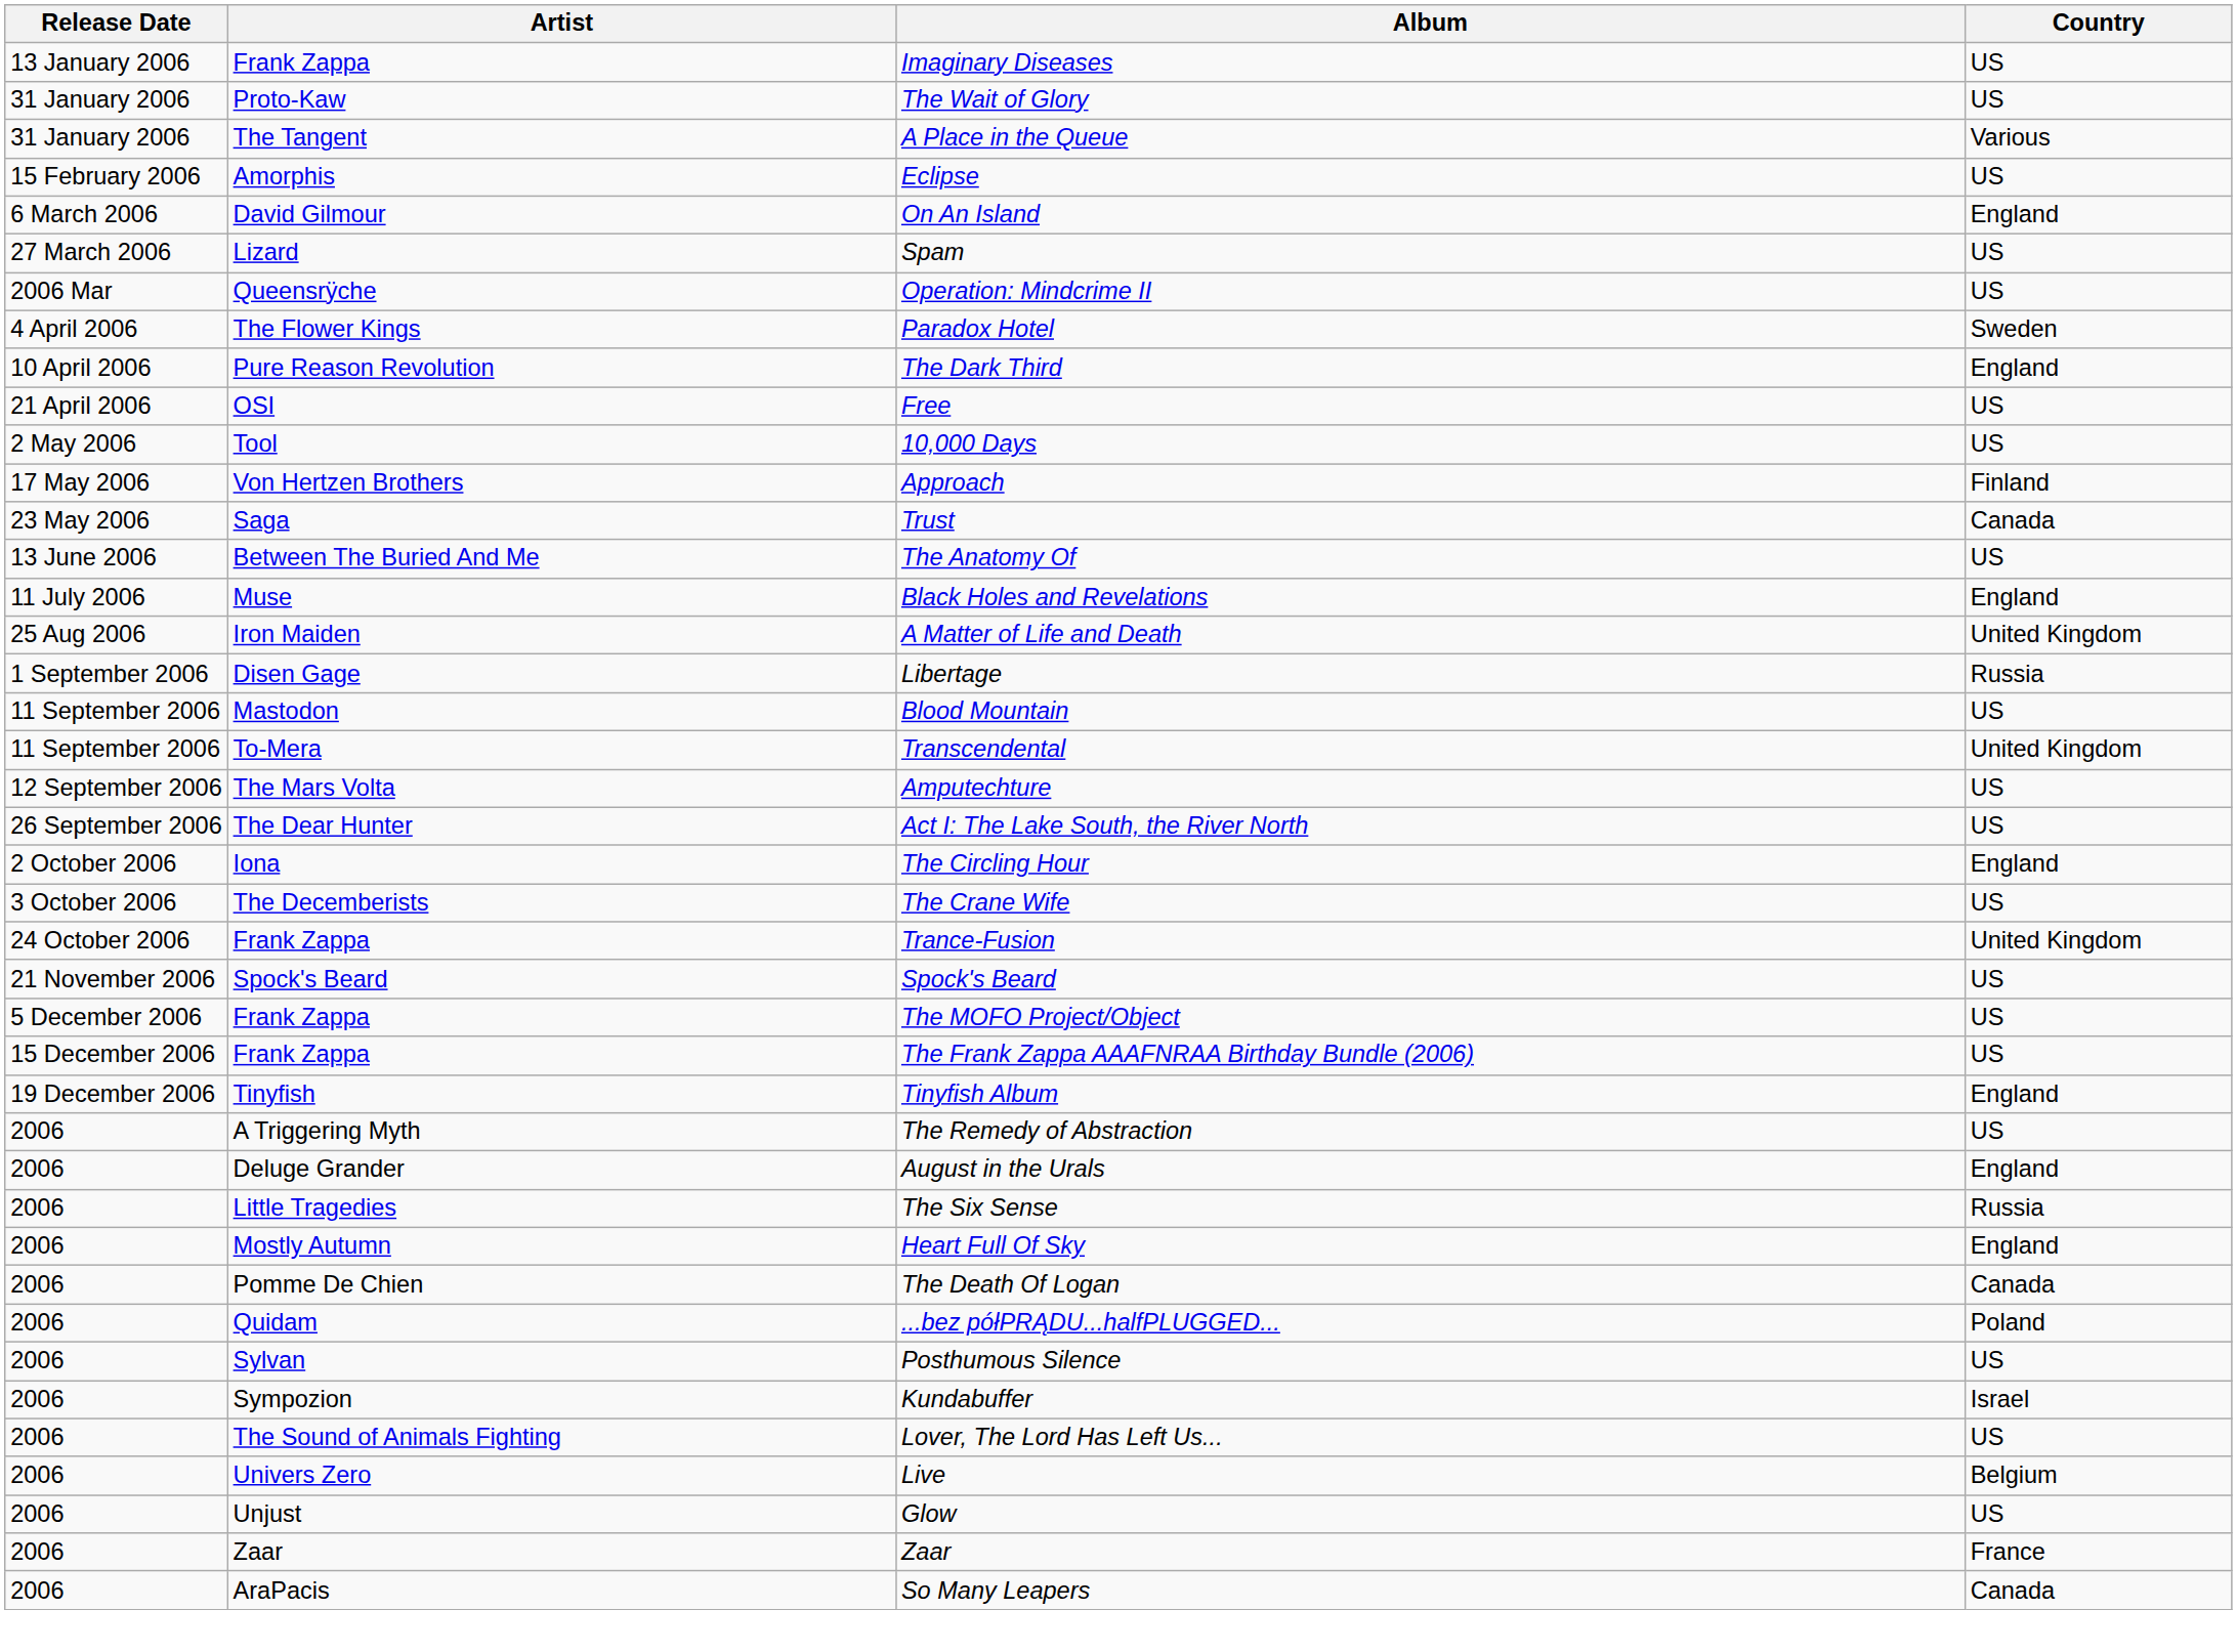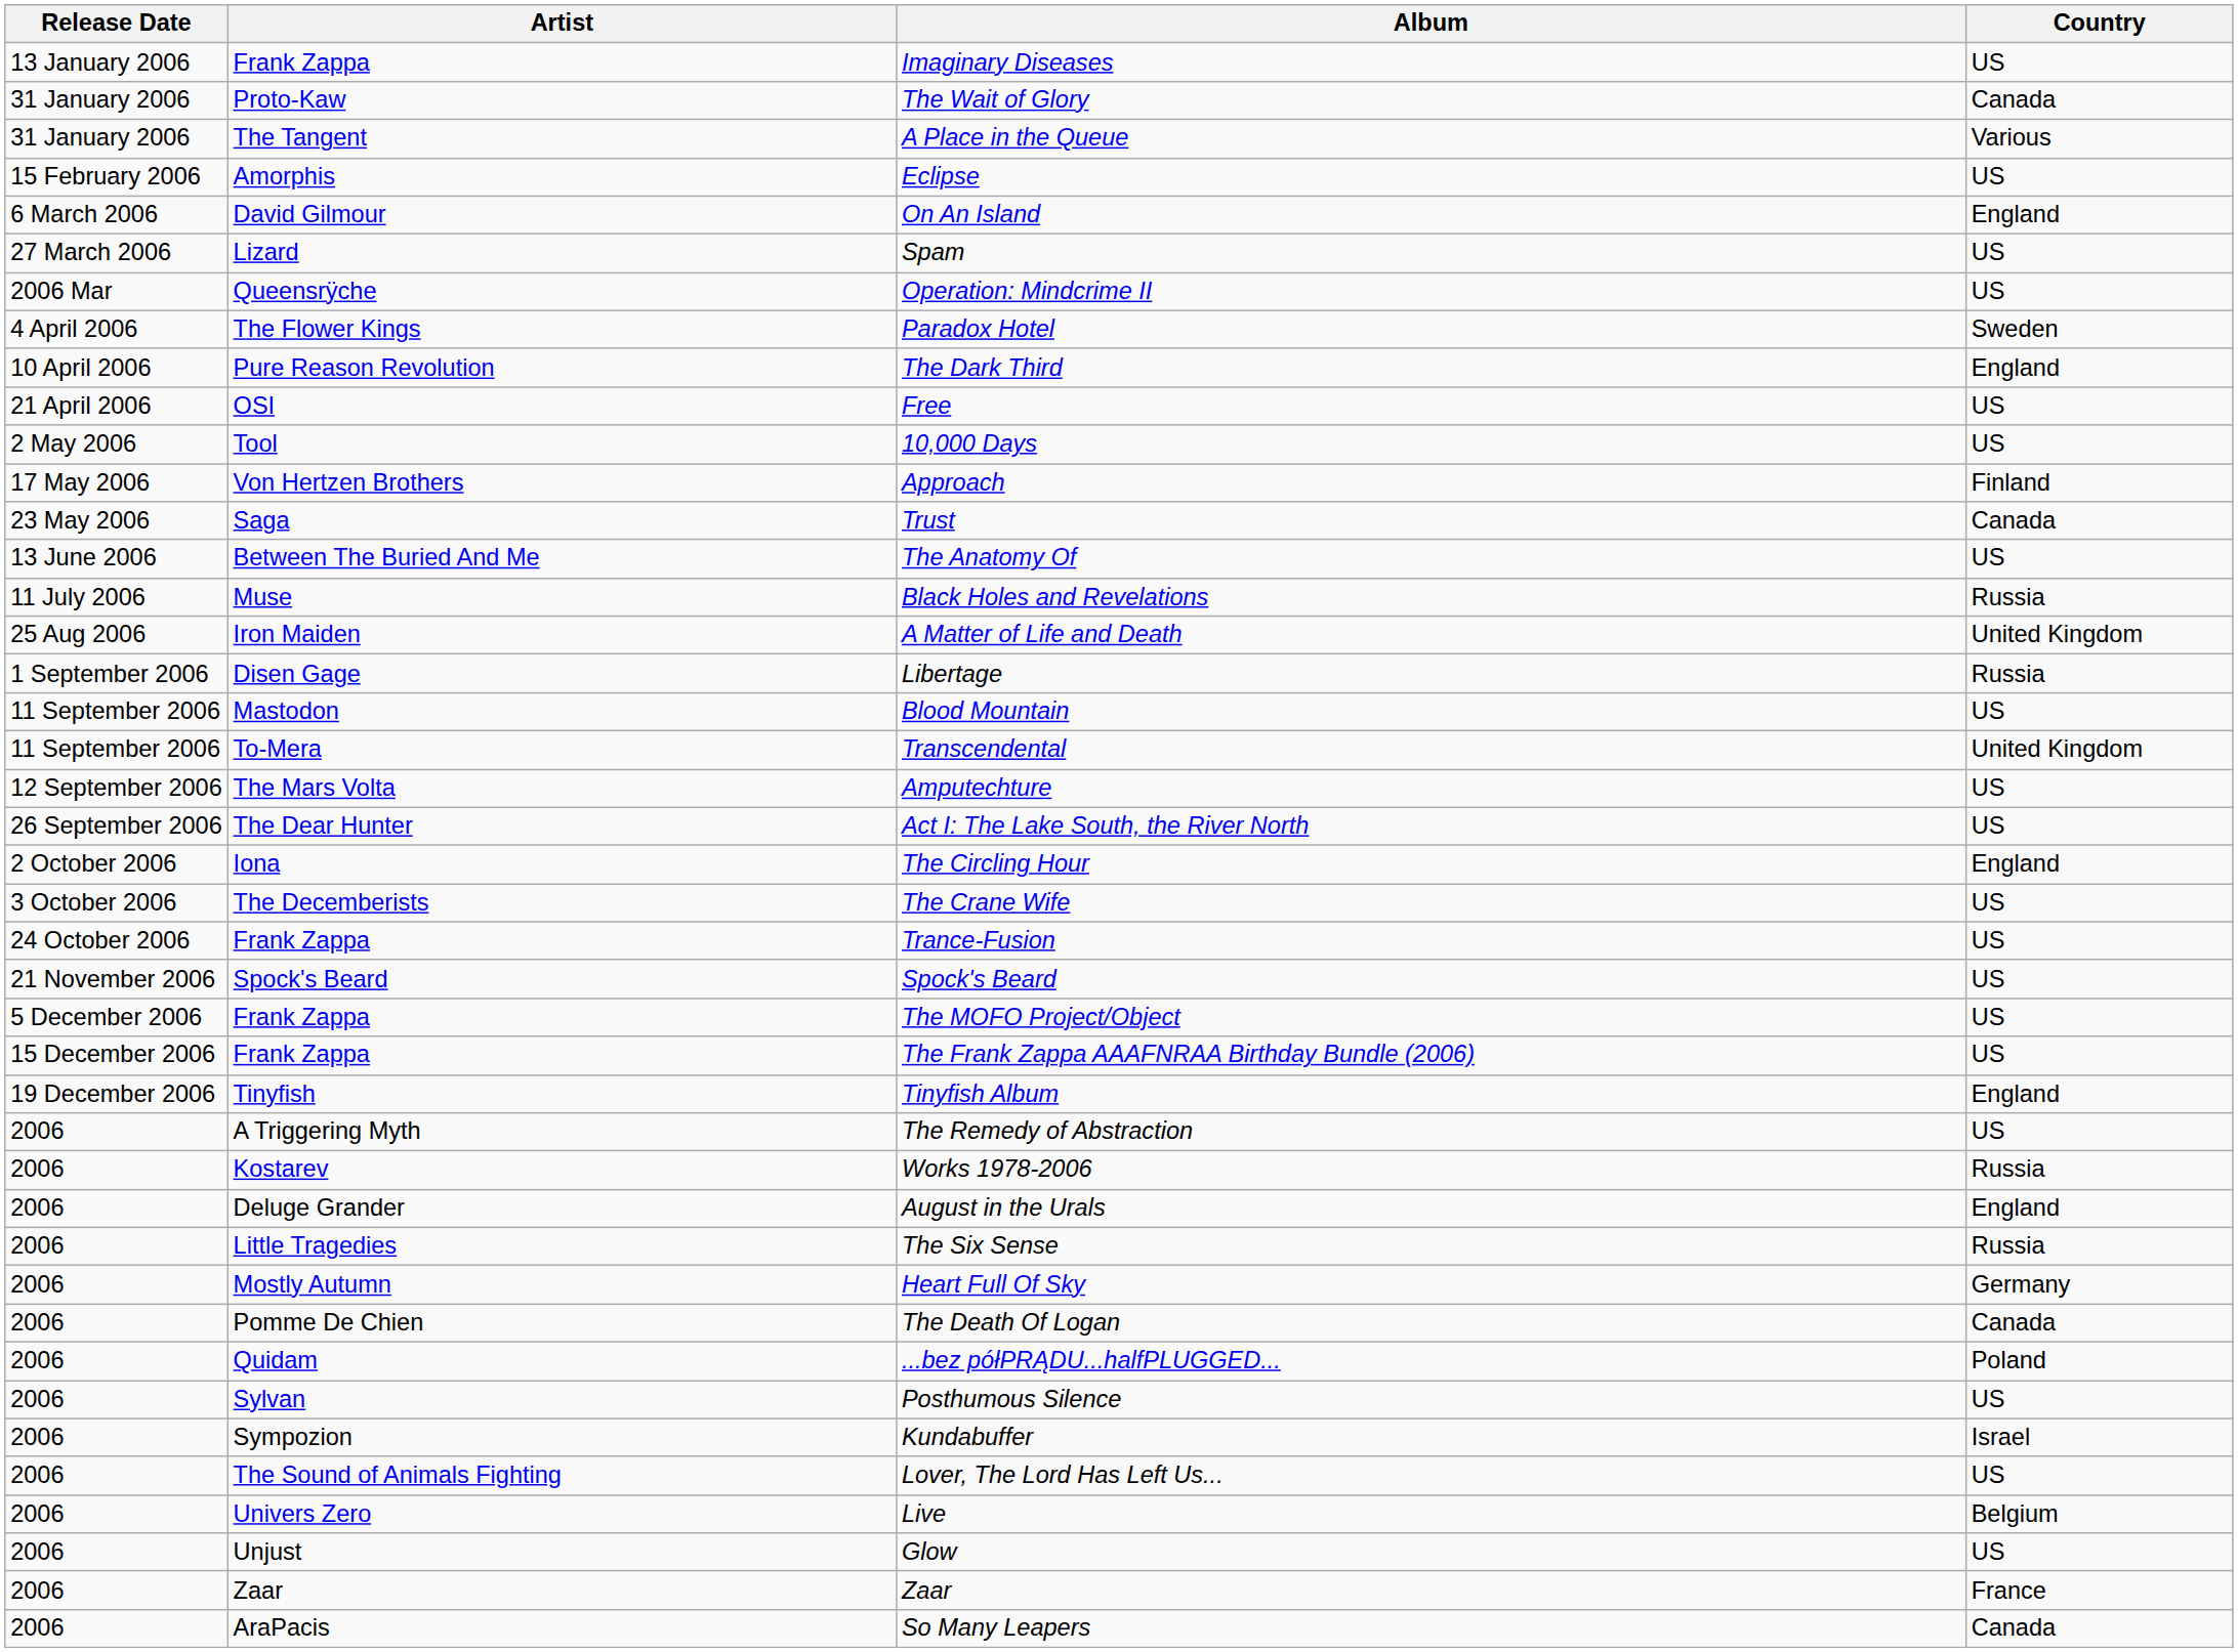 <table class="wikitable">
 <tr>
 <th align=center width="10%">Release Date</th>
 <th align=center width="30%">Artist</th>
 <th align=center width="48%">Album</th>
 <th align=center width="12%">Country</th>
 </tr>
 <tr>
 <td>13 January 2006</td>
 <td><a href='#'>Frank Zappa</a></td>
 <td><em><a href='#'>Imaginary Diseases</a></em></td>
 <td>US</td>
 </tr>
 <tr>
 <td>31 January 2006</td>
 <td><a href='#'>Proto-Kaw</a></td>
 <td><em><a href='#'>The Wait of Glory</a></em></td>
-<td>US</td>
+<td>Canada</td>
 </tr>
 <tr>
 <td>31 January 2006</td>
 <td><a href='#'>The Tangent</a></td>
 <td><em><a href='#'>A Place in the Queue</a></em></td>
 <td>Various</td>
 </tr>
 <tr>
 <td>15 February 2006</td>
 <td><a href='#'>Amorphis</a></td>
 <td><em><a href='#'>Eclipse</a></em></td>
 <td>US</td>
 </tr>
 <tr>
 <td>6 March 2006</td>
 <td><a href='#'>David Gilmour</a></td>
 <td><em><a href='#'>On An Island</a></em></td>
 <td>England</td>
 </tr>
 <tr>
 <td>27 March 2006</td>
 <td><a href='#'>Lizard</a></td>
 <td><em>Spam</em></td>
 <td>US</td>
 </tr>
 <tr>
 <td>2006 Mar</td>
 <td><a href='#'>Queensrÿche</a></td>
 <td><em><a href='#'>Operation: Mindcrime II</a></em></td>
 <td>US</td>
 </tr>
 <tr>
 <td>4 April 2006</td>
 <td><a href='#'>The Flower Kings</a></td>
 <td><em><a href='#'>Paradox Hotel</a></em></td>
 <td>Sweden</td>
 </tr>
 <tr>
 <td>10 April 2006</td>
 <td><a href='#'>Pure Reason Revolution</a></td>
 <td><em><a href='#'>The Dark Third</a></em></td>
 <td>England</td>
 </tr>
 <tr>
 <td>21 April 2006</td>
 <td><a href='#'>OSI</a></td>
 <td><em><a href='#'>Free</a></em></td>
 <td>US</td>
 </tr>
 <tr>
 <td>2 May 2006</td>
 <td><a href='#'>Tool</a></td>
 <td><em><a href='#'>10,000 Days</a></em></td>
 <td>US</td>
 </tr>
 <tr>
 <td>17 May 2006</td>
 <td><a href='#'>Von Hertzen Brothers</a></td>
 <td><em><a href='#'>Approach</a></em></td>
 <td>Finland</td>
 </tr>
 <tr>
 <td>23 May 2006</td>
 <td><a href='#'>Saga</a></td>
 <td><em><a href='#'>Trust</a></em></td>
 <td>Canada</td>
 </tr>
 <tr>
 <td>13 June 2006</td>
 <td><a href='#'>Between The Buried And Me</a></td>
 <td><em><a href='#'>The Anatomy Of</a></em></td>
 <td>US</td>
 </tr>
 <tr>
 <td>11 July 2006</td>
 <td><a href='#'>Muse</a></td>
 <td><em><a href='#'>Black Holes and Revelations</a></em></td>
-<td>England</td>
+<td>Russia</td>
 </tr>
 <tr>
 <td>25 Aug 2006</td>
 <td><a href='#'>Iron Maiden</a></td>
 <td><em><a href='#'>A Matter of Life and Death</a></em></td>
 <td>United Kingdom</td>
 </tr>
 <tr>
 <td>1 September 2006</td>
 <td><a href='#'>Disen Gage</a></td>
 <td><em>Libertage</em></td>
 <td>Russia</td>
 </tr>
 <tr>
 <td>11 September 2006</td>
 <td><a href='#'>Mastodon</a></td>
 <td><em><a href='#'>Blood Mountain</a></em></td>
 <td>US</td>
 </tr>
 <tr>
 <td>11 September 2006</td>
 <td><a href='#'>To-Mera</a></td>
 <td><em><a href='#'>Transcendental</a></em></td>
 <td>United Kingdom</td>
 </tr>
 <tr>
 <td>12 September 2006</td>
 <td><a href='#'>The Mars Volta</a></td>
 <td><em><a href='#'>Amputechture</a></em></td>
 <td>US</td>
 </tr>
 <tr>
 <td>26 September 2006</td>
 <td><a href='#'>The Dear Hunter</a></td>
 <td><em><a href='#'>Act I: The Lake South, the River North</a></em></td>
 <td>US</td>
 </tr>
 <tr>
 <td>2 October 2006</td>
 <td><a href='#'>Iona</a></td>
 <td><em><a href='#'>The Circling Hour</a></em></td>
 <td>England</td>
 </tr>
 <tr>
 <td>3 October 2006</td>
 <td><a href='#'>The Decemberists</a></td>
 <td><em><a href='#'>The Crane Wife</a></em></td>
 <td>US</td>
 </tr>
 <tr>
 <td>24 October 2006</td>
 <td><a href='#'>Frank Zappa</a></td>
 <td><em><a href='#'>Trance-Fusion</a></em></td>
-<td>United Kingdom</td>
+<td>US</td>
 </tr>
 <tr>
 <td>21 November 2006</td>
 <td><a href='#'>Spock's Beard</a></td>
 <td><em><a href='#'>Spock's Beard</a></em></td>
 <td>US</td>
 </tr>
 <tr>
 <td>5 December 2006</td>
 <td><a href='#'>Frank Zappa</a></td>
 <td><em><a href='#'>The MOFO Project/Object</a></em></td>
 <td>US</td>
 </tr>
 <tr>
 <td>15 December 2006</td>
 <td><a href='#'>Frank Zappa</a></td>
 <td><em><a href='#'>The Frank Zappa AAAFNRAA Birthday Bundle (2006)</a></em></td>
 <td>US</td>
 </tr>
 <tr>
 <td>19 December 2006</td>
 <td><a href='#'>Tinyfish</a></td>
 <td><em><a href='#'>Tinyfish Album</a></em></td>
 <td>England</td>
 </tr>
 <tr>
 <td>2006</td>
 <td>A Triggering Myth</td>
 <td><em>The Remedy of Abstraction</em></td>
 <td>US</td>
 </tr>
 <tr>
 <td>2006</td>
+<td><a href='#'>Kostarev</a></td>
+<td><em>Works 1978-2006</em></td>
+<td>Russia</td>
+</tr>
+<tr>
+<td>2006</td>
 <td>Deluge Grander</td>
 <td><em>August in the Urals</em></td>
 <td>England</td>
 </tr>
 <tr>
 <td>2006</td>
 <td><a href='#'>Little Tragedies</a></td>
 <td><em>The Six Sense</em></td>
 <td>Russia</td>
 </tr>
 <tr>
 <td>2006</td>
 <td><a href='#'>Mostly Autumn</a></td>
 <td><em><a href='#'>Heart Full Of Sky</a></em></td>
-<td>England</td>
+<td>Germany</td>
 </tr>
 <tr>
 <td>2006</td>
 <td>Pomme De Chien</td>
 <td><em>The Death Of Logan</em></td>
 <td>Canada</td>
 </tr>
 <tr>
 <td>2006</td>
 <td><a href='#'>Quidam</a></td>
 <td><em><a href='#'>...bez półPRĄDU...halfPLUGGED...</a></em></td>
 <td>Poland</td>
 </tr>
 <tr>
 <td>2006</td>
 <td><a href='#'>Sylvan</a></td>
 <td><em>Posthumous Silence</em></td>
 <td>US</td>
 </tr>
 <tr>
 <td>2006</td>
 <td>Sympozion</td>
 <td><em>Kundabuffer</em></td>
 <td>Israel</td>
 </tr>
 <tr>
 <td>2006</td>
 <td><a href='#'>The Sound of Animals Fighting</a></td>
 <td><em>Lover, The Lord Has Left Us...</em></td>
 <td>US</td>
 </tr>
 <tr>
 <td>2006</td>
 <td><a href='#'>Univers Zero</a></td>
 <td><em>Live</em></td>
 <td>Belgium</td>
 </tr>
 <tr>
 <td>2006</td>
 <td>Unjust</td>
 <td><em>Glow</em></td>
 <td>US</td>
 </tr>
 <tr>
 <td>2006</td>
 <td>Zaar</td>
 <td><em>Zaar</em></td>
 <td>France</td>
 </tr>
 <tr>
 <td>2006</td>
 <td>AraPacis</td>
 <td><em>So Many Leapers</em></td>
 <td>Canada</td>
 </tr>
 </table>
